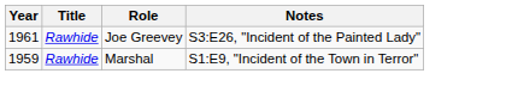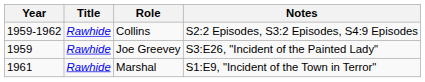 <table class="wikitable">
 <tr>
 <th>Year</th>
 <th>Title</th>
 <th>Role</th>
 <th>Notes</th>
 </tr>
 <tr>
-<td>1961</td>
+<td>1959-1962</td>
+<td><em><a href='#'>Rawhide</a></em></td>
+<td>Collins</td>
+<td>S2:2 Episodes, S3:2 Episodes, S4:9 Episodes</td>
+</tr>
+<tr>
+<td>1959</td>
 <td><em><a href='#'>Rawhide</a></em></td>
 <td>Joe Greevey</td>
 <td>S3:E26, "Incident of the Painted Lady"</td>
 </tr>
 <tr>
-<td>1959</td>
+<td>1961</td>
 <td><em><a href='#'>Rawhide</a></em></td>
 <td>Marshal</td>
 <td>S1:E9, "Incident of the Town in Terror"</td>
 </tr>
 </table>
